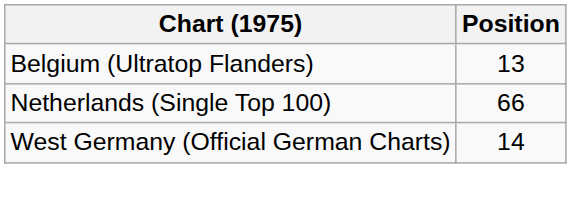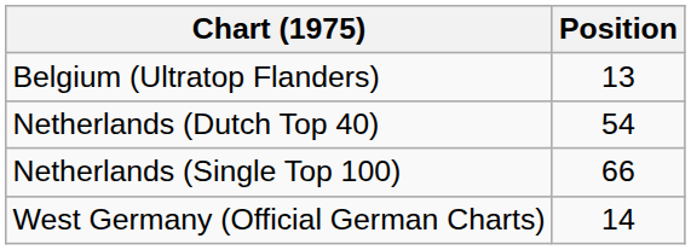 <table class="wikitable sortable">
 <tr>
 <th>Chart (1975)</th>
 <th>Position</th>
 </tr>
 <tr>
 <td>Belgium (Ultratop Flanders)</td>
 <td align="center">13</td>
 </tr>
 <tr>
+<td>Netherlands (Dutch Top 40)</td>
+<td align="center">54</td>
+</tr>
+<tr>
 <td>Netherlands (Single Top 100)</td>
 <td align="center">66</td>
 </tr>
 <tr>
 <td>West Germany (Official German Charts)</td>
 <td align="center">14</td>
 </tr>
 </table>
